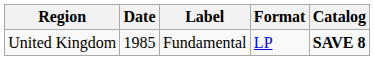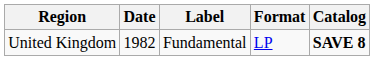 <table class="wikitable">
 <tr>
 <th>Region</th>
 <th>Date</th>
 <th>Label</th>
 <th>Format</th>
 <th>Catalog</th>
 </tr>
 <tr>
 <td>United Kingdom</td>
-<td>1985</td>
+<td>1982</td>
 <td>Fundamental</td>
 <td><a href='#'>LP</a></td>
 <td><strong>SAVE 8</strong></td>
 </tr>
 </table>
